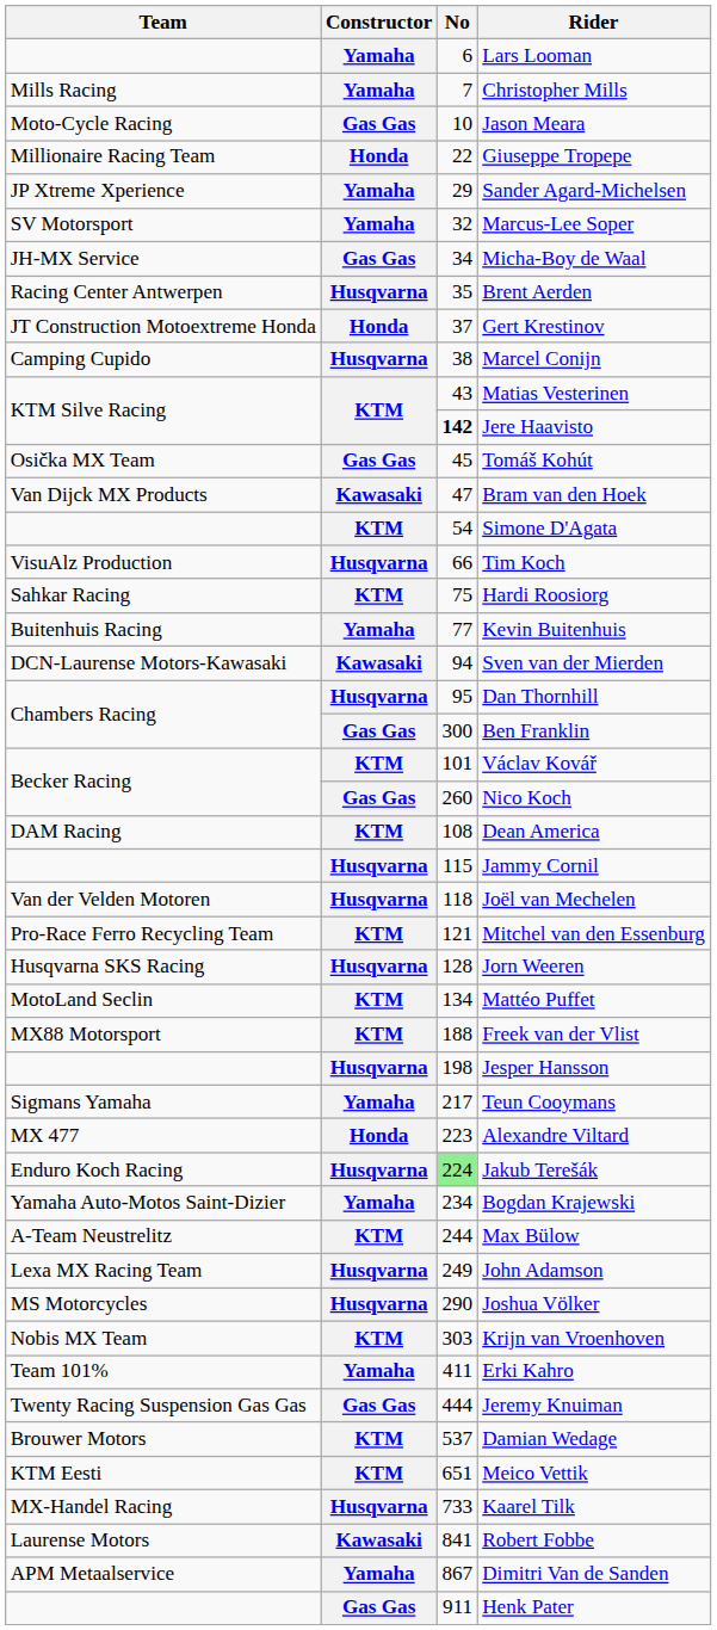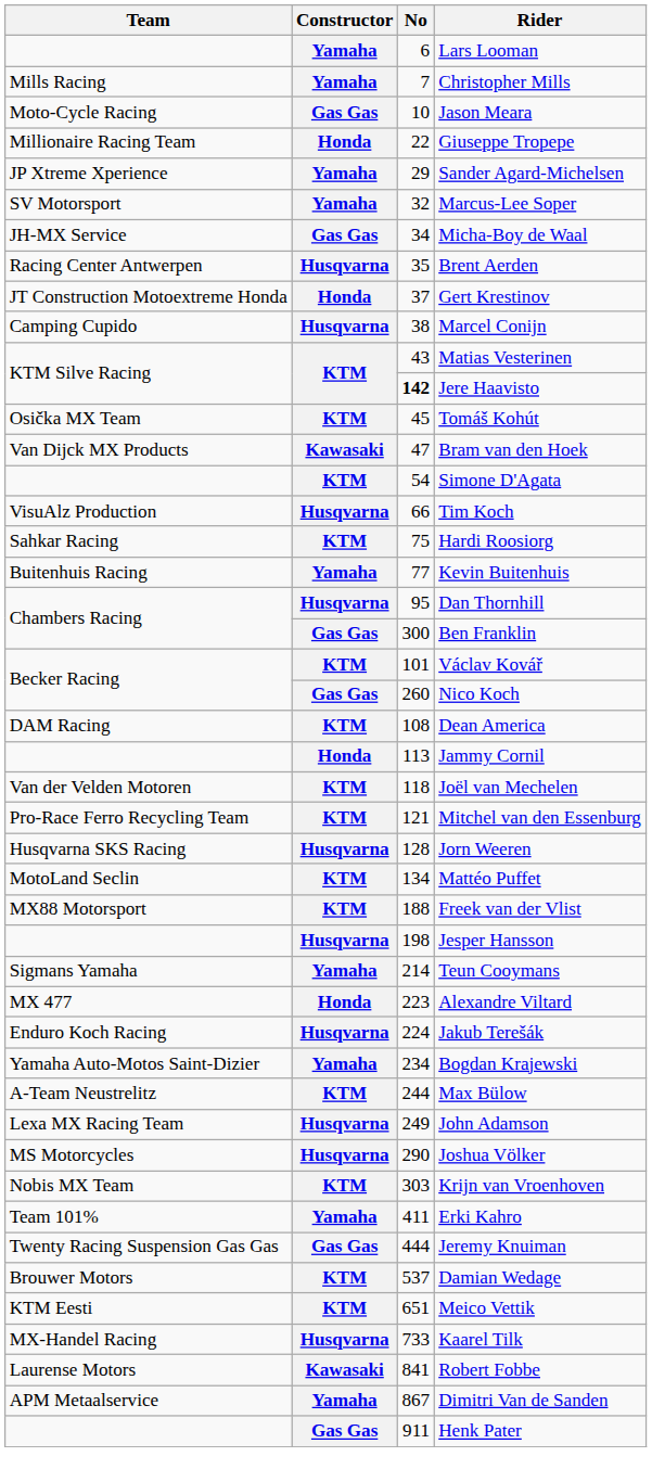 <table class="wikitable" style="font-size: 85%;">
 <tr>
 <th>Team</th>
 <th>Constructor</th>
 <th>No</th>
 <th>Rider</th>
 </tr>
 <tr>
 <td></td>
 <th><a href='#'>Yamaha</a></th>
 <td align="right">6</td>
 <td> <a href='#'>Lars Looman</a></td>
 </tr>
 <tr>
 <td>Mills Racing</td>
 <th><a href='#'>Yamaha</a></th>
 <td align="right">7</td>
 <td> <a href='#'>Christopher Mills</a></td>
 </tr>
 <tr>
 <td>Moto-Cycle Racing</td>
 <th><a href='#'>Gas Gas</a></th>
 <td align="right">10</td>
 <td> <a href='#'>Jason Meara</a></td>
 </tr>
 <tr>
 <td>Millionaire Racing Team</td>
 <th><a href='#'>Honda</a></th>
 <td align="right">22</td>
 <td> <a href='#'>Giuseppe Tropepe</a></td>
 </tr>
 <tr>
 <td>JP Xtreme Xperience</td>
 <th><a href='#'>Yamaha</a></th>
 <td align="right">29</td>
 <td> <a href='#'>Sander Agard-Michelsen</a></td>
 </tr>
 <tr>
 <td>SV Motorsport</td>
 <th><a href='#'>Yamaha</a></th>
 <td align="right">32</td>
 <td> <a href='#'>Marcus-Lee Soper</a></td>
 </tr>
 <tr>
 <td>JH-MX Service</td>
 <th><a href='#'>Gas Gas</a></th>
 <td align="right">34</td>
 <td> <a href='#'>Micha-Boy de Waal</a></td>
 </tr>
 <tr>
 <td>Racing Center Antwerpen</td>
 <th><a href='#'>Husqvarna</a></th>
 <td align="right">35</td>
 <td> <a href='#'>Brent Aerden</a></td>
 </tr>
 <tr>
 <td>JT Construction Motoextreme Honda</td>
 <th><a href='#'>Honda</a></th>
 <td align="right">37</td>
 <td> <a href='#'>Gert Krestinov</a></td>
 </tr>
 <tr>
 <td>Camping Cupido</td>
 <th><a href='#'>Husqvarna</a></th>
 <td align="right">38</td>
 <td> <a href='#'>Marcel Conijn</a></td>
 </tr>
 <tr>
 <td rowspan=2>KTM Silve Racing</td>
 <th rowspan=2><a href='#'>KTM</a></th>
 <td align="right">43</td>
 <td> <a href='#'>Matias Vesterinen</a></td>
 </tr>
 <tr>
 <td align="right"><strong>142</strong></td>
 <td> <a href='#'>Jere Haavisto</a></td>
 </tr>
 <tr>
 <td>Osička MX Team</td>
-<th><a href='#'>Gas Gas</a></th>
+<th><a href='#'>KTM</a></th>
 <td align="right">45</td>
 <td> <a href='#'>Tomáš Kohút</a></td>
 </tr>
 <tr>
 <td>Van Dijck MX Products</td>
 <th><a href='#'>Kawasaki</a></th>
 <td align="right">47</td>
 <td> <a href='#'>Bram van den Hoek</a></td>
 </tr>
 <tr>
 <td></td>
 <th><a href='#'>KTM</a></th>
 <td align="right">54</td>
 <td> <a href='#'>Simone D'Agata</a></td>
 </tr>
 <tr>
 <td>VisuAlz Production</td>
 <th><a href='#'>Husqvarna</a></th>
 <td align="right">66</td>
 <td> <a href='#'>Tim Koch</a></td>
 </tr>
 <tr>
 <td>Sahkar Racing</td>
 <th><a href='#'>KTM</a></th>
 <td align="right">75</td>
 <td> <a href='#'>Hardi Roosiorg</a></td>
 </tr>
 <tr>
 <td>Buitenhuis Racing</td>
 <th><a href='#'>Yamaha</a></th>
 <td align="right">77</td>
 <td> <a href='#'>Kevin Buitenhuis</a></td>
 </tr>
 <tr>
-<td>DCN-Laurense Motors-Kawasaki</td>
-<th><a href='#'>Kawasaki</a></th>
-<td align="right">94</td>
-<td> <a href='#'>Sven van der Mierden</a></td>
-</tr>
-<tr>
 <td rowspan=2>Chambers Racing</td>
 <th><a href='#'>Husqvarna</a></th>
 <td align="right">95</td>
 <td> <a href='#'>Dan Thornhill</a></td>
 </tr>
 <tr>
 <th><a href='#'>Gas Gas</a></th>
 <td align="right">300</td>
 <td> <a href='#'>Ben Franklin</a></td>
 </tr>
 <tr>
 <td rowspan=2>Becker Racing</td>
 <th><a href='#'>KTM</a></th>
 <td align="right">101</td>
 <td> <a href='#'>Václav Kovář</a></td>
 </tr>
 <tr>
 <th><a href='#'>Gas Gas</a></th>
 <td align="right">260</td>
 <td> <a href='#'>Nico Koch</a></td>
 </tr>
 <tr>
 <td>DAM Racing</td>
 <th><a href='#'>KTM</a></th>
 <td align="right">108</td>
 <td> <a href='#'>Dean America</a></td>
 </tr>
 <tr>
 <td></td>
-<th><a href='#'>Husqvarna</a></th>
-<td align="right">115</td>
+<th><a href='#'>Honda</a></th>
+<td align="right">113</td>
 <td> <a href='#'>Jammy Cornil</a></td>
 </tr>
 <tr>
 <td>Van der Velden Motoren</td>
-<th><a href='#'>Husqvarna</a></th>
+<th><a href='#'>KTM</a></th>
 <td align="right">118</td>
 <td> <a href='#'>Joël van Mechelen</a></td>
 </tr>
 <tr>
 <td>Pro-Race Ferro Recycling Team</td>
 <th><a href='#'>KTM</a></th>
 <td align="right">121</td>
 <td> <a href='#'>Mitchel van den Essenburg</a></td>
 </tr>
 <tr>
 <td>Husqvarna SKS Racing</td>
 <th><a href='#'>Husqvarna</a></th>
 <td align="right">128</td>
 <td> <a href='#'>Jorn Weeren</a></td>
 </tr>
 <tr>
 <td>MotoLand Seclin</td>
 <th><a href='#'>KTM</a></th>
 <td align="right">134</td>
 <td> <a href='#'>Mattéo Puffet</a></td>
 </tr>
 <tr>
 <td>MX88 Motorsport</td>
 <th><a href='#'>KTM</a></th>
 <td align="right">188</td>
 <td> <a href='#'>Freek van der Vlist</a></td>
 </tr>
 <tr>
 <td></td>
 <th><a href='#'>Husqvarna</a></th>
 <td align="right">198</td>
 <td> <a href='#'>Jesper Hansson</a></td>
 </tr>
 <tr>
 <td>Sigmans Yamaha</td>
 <th><a href='#'>Yamaha</a></th>
-<td align="right">217</td>
+<td align="right">214</td>
 <td> <a href='#'>Teun Cooymans</a></td>
 </tr>
 <tr>
 <td>MX 477</td>
 <th><a href='#'>Honda</a></th>
 <td align="right">223</td>
 <td> <a href='#'>Alexandre Viltard</a></td>
 </tr>
 <tr>
 <td>Enduro Koch Racing</td>
 <th><a href='#'>Husqvarna</a></th>
-<td align="right" style="background: lightgreen;">224</td>
+<td align="right">224</td>
 <td> <a href='#'>Jakub Terešák</a></td>
 </tr>
 <tr>
 <td>Yamaha Auto-Motos Saint-Dizier</td>
 <th><a href='#'>Yamaha</a></th>
 <td align="right">234</td>
 <td> <a href='#'>Bogdan Krajewski</a></td>
 </tr>
 <tr>
 <td>A-Team Neustrelitz</td>
 <th><a href='#'>KTM</a></th>
 <td align="right">244</td>
 <td> <a href='#'>Max Bülow</a></td>
 </tr>
 <tr>
 <td>Lexa MX Racing Team</td>
 <th><a href='#'>Husqvarna</a></th>
 <td align="right">249</td>
 <td> <a href='#'>John Adamson</a></td>
 </tr>
 <tr>
 <td>MS Motorcycles</td>
 <th><a href='#'>Husqvarna</a></th>
 <td align="right">290</td>
 <td> <a href='#'>Joshua Völker</a></td>
 </tr>
 <tr>
 <td>Nobis MX Team</td>
 <th><a href='#'>KTM</a></th>
 <td align="right">303</td>
 <td> <a href='#'>Krijn van Vroenhoven</a></td>
 </tr>
 <tr>
 <td>Team 101%</td>
 <th><a href='#'>Yamaha</a></th>
 <td align="right">411</td>
 <td> <a href='#'>Erki Kahro</a></td>
 </tr>
 <tr>
 <td>Twenty Racing Suspension Gas Gas</td>
 <th><a href='#'>Gas Gas</a></th>
 <td align="right">444</td>
 <td> <a href='#'>Jeremy Knuiman</a></td>
 </tr>
 <tr>
 <td>Brouwer Motors</td>
 <th><a href='#'>KTM</a></th>
 <td align="right">537</td>
 <td> <a href='#'>Damian Wedage</a></td>
 </tr>
 <tr>
 <td>KTM Eesti</td>
 <th><a href='#'>KTM</a></th>
 <td align="right">651</td>
 <td> <a href='#'>Meico Vettik</a></td>
 </tr>
 <tr>
 <td>MX-Handel Racing</td>
 <th><a href='#'>Husqvarna</a></th>
 <td align="right">733</td>
 <td> <a href='#'>Kaarel Tilk</a></td>
 </tr>
 <tr>
 <td>Laurense Motors</td>
 <th><a href='#'>Kawasaki</a></th>
 <td align="right">841</td>
 <td> <a href='#'>Robert Fobbe</a></td>
 </tr>
 <tr>
 <td>APM Metaalservice</td>
 <th><a href='#'>Yamaha</a></th>
 <td align="right">867</td>
 <td> <a href='#'>Dimitri Van de Sanden</a></td>
 </tr>
 <tr>
 <td></td>
 <th><a href='#'>Gas Gas</a></th>
 <td align="right">911</td>
 <td> <a href='#'>Henk Pater</a></td>
 </tr>
 <tr>
 </tr>
 </table>
